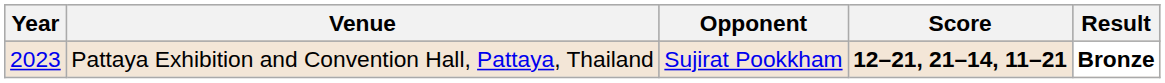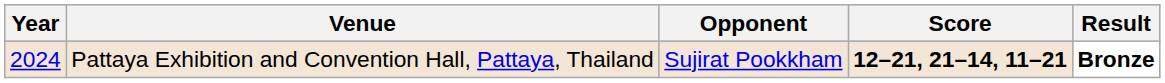 <table class="sortable wikitable" style="font-size: 90%;">
 <tr>
 <th>Year</th>
 <th>Venue</th>
 <th>Opponent</th>
 <th>Score</th>
 <th>Result</th>
 </tr>
 <tr style="background:#F3E6D7">
-<td align="center"><a href='#'>2023</a></td>
+<td align="center"><a href='#'>2024</a></td>
 <td align="left">Pattaya Exhibition and Convention Hall, <a href='#'>Pattaya</a>, Thailand</td>
 <td align="left"> <a href='#'>Sujirat Pookkham</a></td>
 <td align="left"><strong>12–21, 21–14, 11–21</strong></td>
 <td style="text-align:left; background:white"> <strong>Bronze</strong></td>
 </tr>
 </table>
